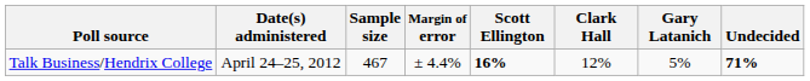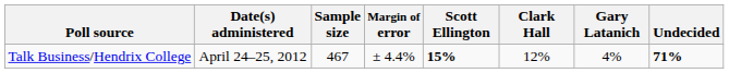 <table class="wikitable">
 <tr valign= bottom>
 <th>Poll source</th>
 <th style="width:120px;">Date(s)<br>administered</th>
 <th class=small>Sample<br>size</th>
 <th><small>Margin of</small><br>error</th>
 <th style="width:75px;">Scott<br>Ellington</th>
 <th style="width:75px;">Clark<br>Hall</th>
 <th style="width:75px;">Gary<br>Latanich</th>
 <th>Undecided</th>
 </tr>
 <tr>
 <td><a href='#'>Talk Business</a>/<a href='#'>Hendrix College</a></td>
 <td align=center>April 24–25, 2012</td>
 <td align=center>467</td>
 <td align=center>± 4.4%</td>
-<td><strong>16%</strong></td>
+<td><strong>15%</strong></td>
 <td align=center>12%</td>
-<td align=center>5%</td>
+<td align=center>4%</td>
 <td><strong>71%</strong></td>
 </tr>
 </table>
